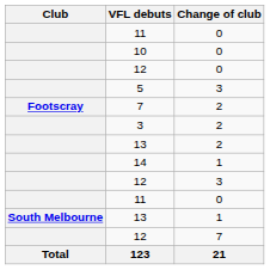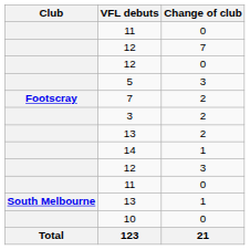 <table class="wikitable plainrowheaders sortable" style="text-align:center;">
 <tr>
 <th scope="col">Club</th>
 <th scope="col">VFL debuts</th>
 <th scope="col">Change of club</th>
 </tr>
 <tr>
 <th scope="row"></th>
 <td>11</td>
 <td>0</td>
 </tr>
 <tr>
 <th scope="row"></th>
-<td>10</td>
-<td>0</td>
+<td>12</td>
+<td>7</td>
 </tr>
 <tr>
 <th scope="row"></th>
 <td>12</td>
 <td>0</td>
 </tr>
 <tr>
 <th scope="row"></th>
 <td>5</td>
 <td>3</td>
 </tr>
 <tr>
 <th scope="row"><a href='#'>Footscray</a></th>
 <td>7</td>
 <td>2</td>
 </tr>
 <tr>
 <th scope="row"></th>
 <td>3</td>
 <td>2</td>
 </tr>
 <tr>
 <th scope="row"></th>
 <td>13</td>
 <td>2</td>
 </tr>
 <tr>
 <th scope="row"></th>
 <td>14</td>
 <td>1</td>
 </tr>
 <tr>
 <th scope="row"></th>
 <td>12</td>
 <td>3</td>
 </tr>
 <tr>
 <th scope="row"></th>
 <td>11</td>
 <td>0</td>
 </tr>
 <tr>
 <th scope="row"><a href='#'>South Melbourne</a></th>
 <td>13</td>
 <td>1</td>
 </tr>
 <tr>
 <th scope="row"></th>
-<td>12</td>
-<td>7</td>
+<td>10</td>
+<td>0</td>
 </tr>
 <tr class="sortbottom">
 <th>Total</th>
 <th>123</th>
 <th>21</th>
 </tr>
 </table>
